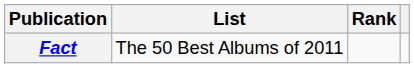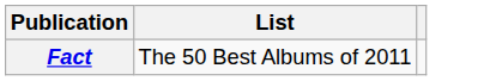 <table class="wikitable sortable plainrowheaders">
 <tr>
 <th scope="col">Publication</th>
 <th scope="col">List</th>
-<th scope="col">Rank</th>
 <th scope="col" class="unsortable"></th>
 </tr>
 <tr>
 <th scope="row"><em><a href='#'>Fact</a></em></th>
 <td>The 50 Best Albums of 2011</td>
 <td></td>
-<td></td>
 </tr>
 </table>
